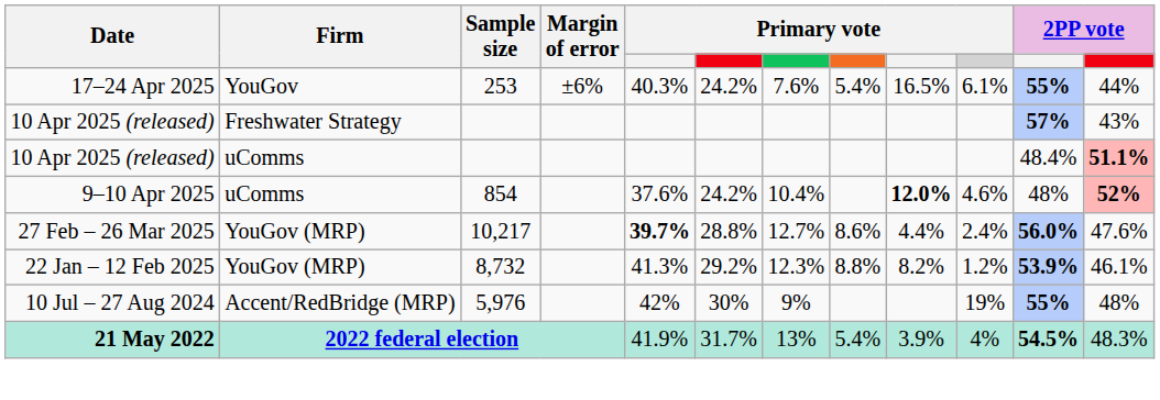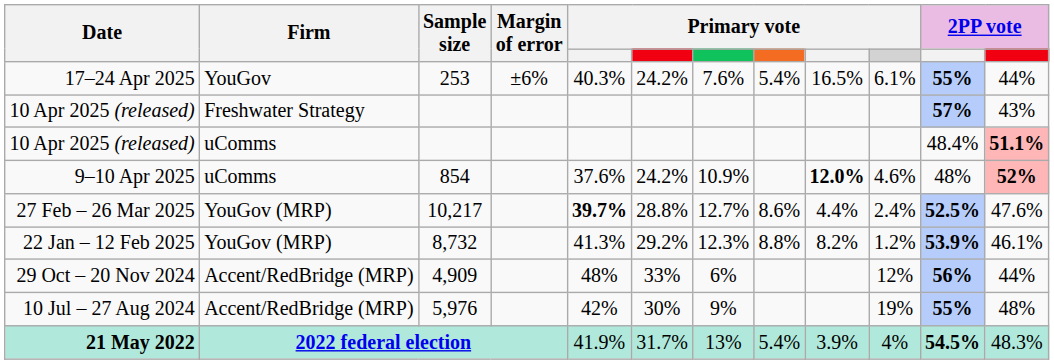 <table class="nowrap wikitable tpl-blanktable" style=text-align:center;font-size:90%>
 <tr>
 <th rowspan=2>Date</th>
 <th rowspan=2>Firm</th>
 <th rowspan=2>Sample<br>size</th>
 <th rowspan=2>Margin<br>of error</th>
 <th colspan=6>Primary vote</th>
 <th colspan=2 class=unsortable style=background:#ebbce3><a href='#'>2PP vote</a></th>
 </tr>
 <tr>
 <th style=background:></th>
 <th class="unsortable" style="background:#F00011"></th>
 <th class=unsortable style=background:#10C25B></th>
 <th class=unsortable style=background:#f36c21></th>
 <th class=unsortable style=background:></th>
 <th class=unsortable style=background:lightgray></th>
 <th style=background:></th>
 <th class="unsortable" style="background:#F00011"></th>
 </tr>
 <tr>
 <td align=right>17–24 Apr 2025</td>
 <td align=left>YouGov</td>
 <td>253</td>
 <td>±6%</td>
 <td>40.3%</td>
 <td>24.2%</td>
 <td>7.6%</td>
 <td>5.4%</td>
 <td>16.5%</td>
 <td>6.1%</td>
 <th style="background:#B6CDFB">55%</th>
 <td>44%</td>
 </tr>
 <tr>
 <td align=right>10 Apr 2025 <em>(released)</em></td>
 <td align=left>Freshwater Strategy</td>
 <td></td>
 <td></td>
 <td></td>
 <td></td>
 <td></td>
 <td></td>
 <td></td>
 <td></td>
 <th style="background:#B6CDFB">57%</th>
 <td>43%</td>
 </tr>
 <tr>
 <td align=right>10 Apr 2025 <em>(released)</em></td>
 <td align=left>uComms</td>
 <td></td>
 <td></td>
 <td></td>
 <td></td>
 <td></td>
 <td></td>
 <td></td>
 <td></td>
 <td>48.4%</td>
 <th style=background:#FFB6B6>51.1%</th>
 </tr>
 <tr>
 <td align=right>9–10 Apr 2025</td>
 <td align=left>uComms</td>
 <td>854</td>
 <td></td>
 <td>37.6%</td>
 <td>24.2%</td>
-<td>10.4%</td>
+<td>10.9%</td>
 <td></td>
 <td><strong>12.0%</strong></td>
 <td>4.6%</td>
 <td>48%</td>
 <th style=background:#FFB6B6>52%</th>
 </tr>
 <tr>
 <td align=right>27 Feb – 26 Mar 2025</td>
 <td align=left>YouGov (MRP)</td>
 <td>10,217</td>
 <td></td>
 <td><strong>39.7%</strong></td>
 <td>28.8%</td>
 <td>12.7%</td>
 <td>8.6%</td>
 <td>4.4%</td>
 <td>2.4%</td>
-<th style="background:#B6CDFB">56.0%</th>
+<th style="background:#B6CDFB">52.5%</th>
 <td>47.6%</td>
 </tr>
 <tr>
 <td align=right>22 Jan – 12 Feb 2025</td>
 <td align=left>YouGov (MRP)</td>
 <td>8,732</td>
 <td></td>
 <td>41.3%</td>
 <td>29.2%</td>
 <td>12.3%</td>
 <td>8.8%</td>
 <td>8.2%</td>
 <td>1.2%</td>
 <th style="background:#B6CDFB">53.9%</th>
 <td>46.1%</td>
+</tr>
+<tr>
+<td align=right>29 Oct – 20 Nov 2024</td>
+<td align=left>Accent/RedBridge (MRP)</td>
+<td>4,909</td>
+<td></td>
+<td>48%</td>
+<td>33%</td>
+<td>6%</td>
+<td></td>
+<td></td>
+<td>12%</td>
+<th style="background:#B6CDFB">56%</th>
+<td>44%</td>
 </tr>
 <tr>
 <td align=right>10 Jul – 27 Aug 2024</td>
 <td align=left>Accent/RedBridge (MRP)</td>
 <td>5,976</td>
 <td></td>
 <td>42%</td>
 <td>30%</td>
 <td>9%</td>
 <td></td>
 <td></td>
 <td>19%</td>
 <th style="background:#B6CDFB">55%</th>
 <td>48%</td>
 </tr>
 <tr style=background:#b0e9db>
 <td style=text-align:right data-sort-value=21-May-2022><strong>21 May 2022</strong></td>
 <td colspan=3 style=text-align:center><strong><a href='#'>2022 federal election</a></strong></td>
 <td>41.9%</td>
 <td>31.7%</td>
 <td>13%</td>
 <td>5.4%</td>
 <td>3.9%</td>
 <td>4%</td>
 <td><strong>54.5%</strong></td>
 <td>48.3%</td>
 </tr>
 </table>
